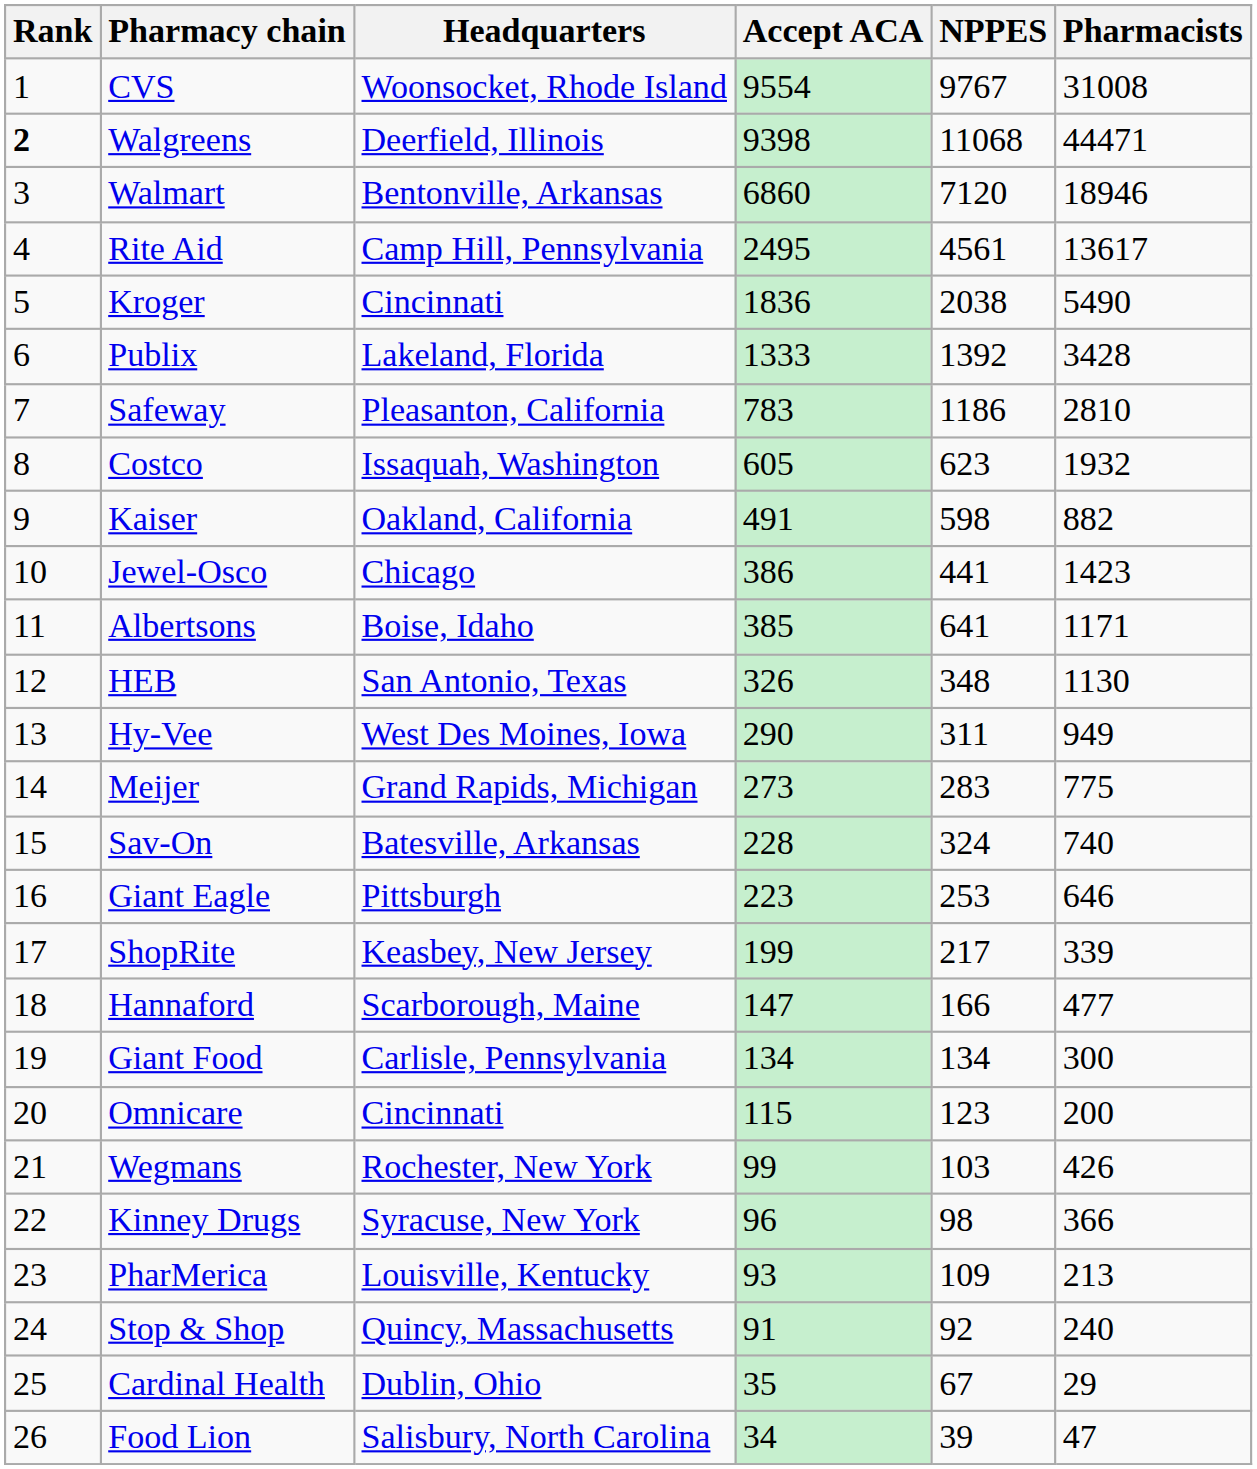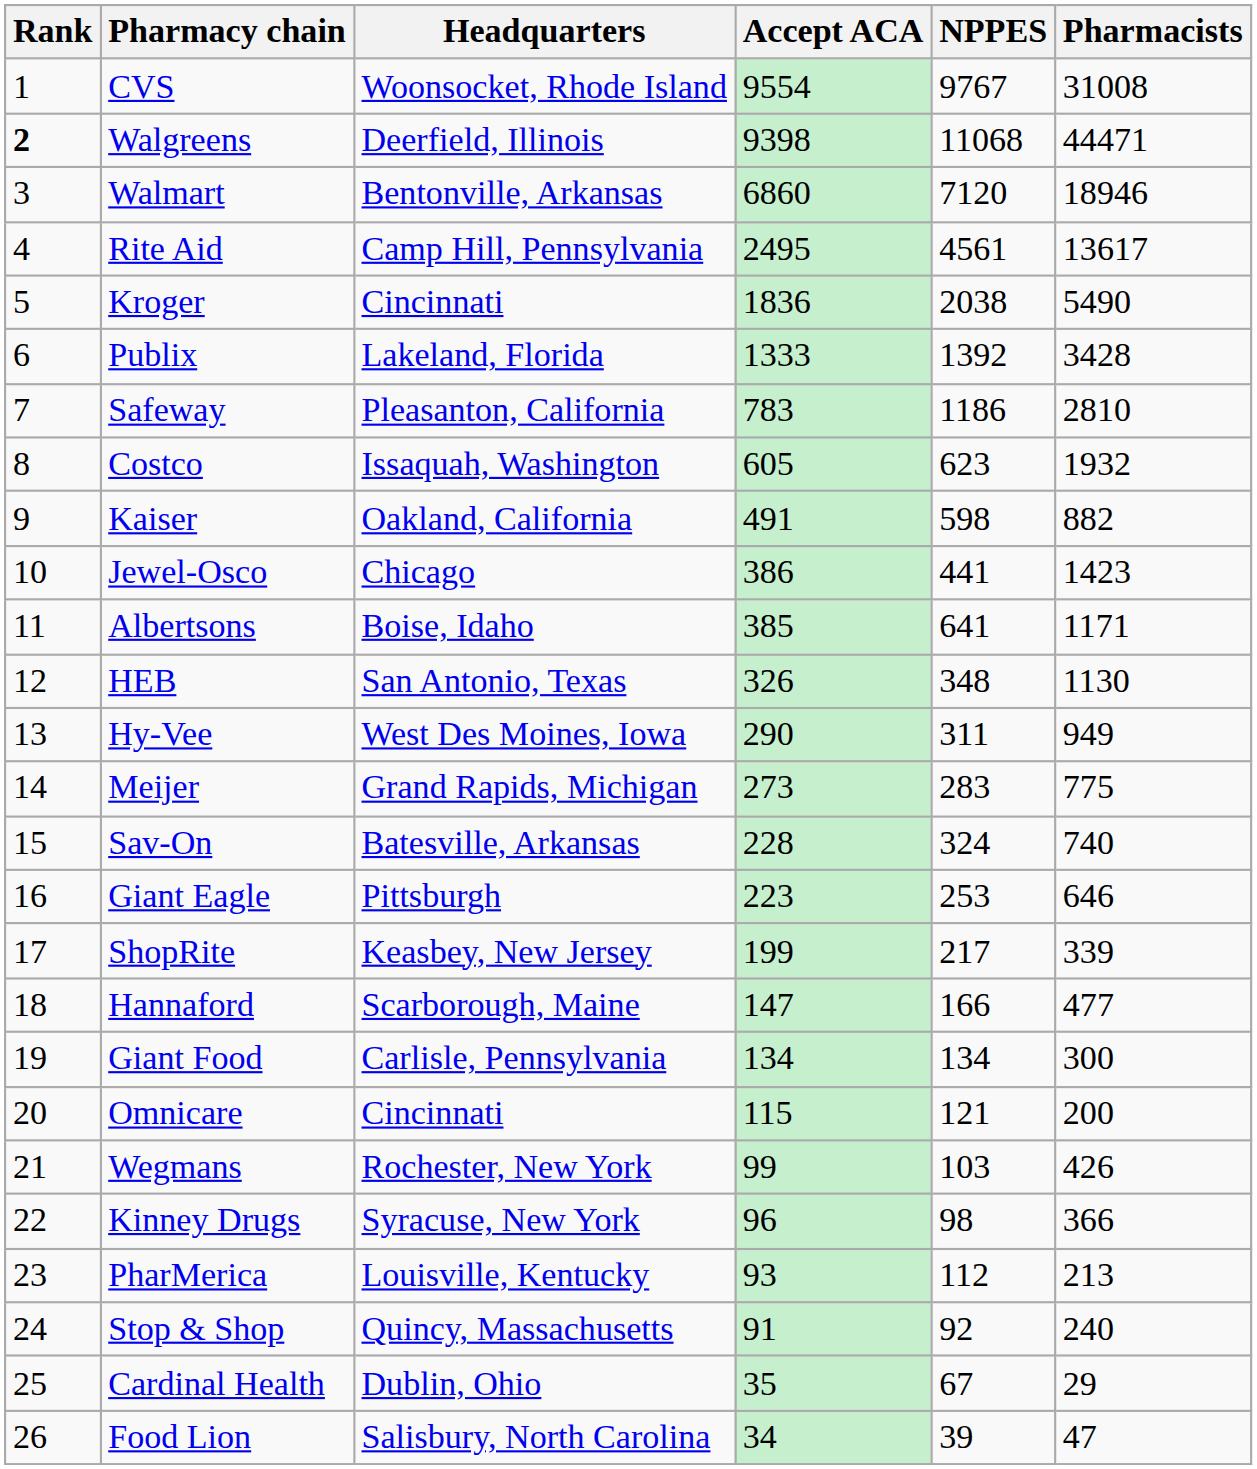 <table class="wikitable sortable">
 <tr>
 <th>Rank</th>
 <th>Pharmacy chain</th>
 <th>Headquarters</th>
 <th>Accept ACA</th>
 <th>NPPES</th>
 <th>Pharmacists</th>
 </tr>
 <tr>
 <td>1</td>
 <td><a href='#'>CVS</a></td>
 <td><a href='#'>Woonsocket, Rhode Island</a></td>
 <td style="background-color:#c6efce;">9554</td>
 <td>9767</td>
 <td>31008</td>
 </tr>
 <tr>
 <td><strong>2</strong></td>
 <td><a href='#'>Walgreens</a></td>
 <td><a href='#'>Deerfield, Illinois</a></td>
 <td style="background-color:#c6efce;">9398</td>
 <td>11068</td>
 <td>44471</td>
 </tr>
 <tr>
 <td>3</td>
 <td><a href='#'>Walmart</a></td>
 <td><a href='#'>Bentonville, Arkansas</a></td>
 <td style="background-color:#c6efce;">6860</td>
 <td>7120</td>
 <td>18946</td>
 </tr>
 <tr>
 <td>4</td>
 <td><a href='#'>Rite Aid</a></td>
 <td><a href='#'>Camp Hill, Pennsylvania</a></td>
 <td style="background-color:#c6efce;">2495</td>
 <td>4561</td>
 <td>13617</td>
 </tr>
 <tr>
 <td>5</td>
 <td><a href='#'>Kroger</a></td>
 <td><a href='#'>Cincinnati</a></td>
 <td style="background-color:#c6efce;">1836</td>
 <td>2038</td>
 <td>5490</td>
 </tr>
 <tr>
 <td>6</td>
 <td><a href='#'>Publix</a></td>
 <td><a href='#'>Lakeland, Florida</a></td>
 <td style="background-color:#c6efce;">1333</td>
 <td>1392</td>
 <td>3428</td>
 </tr>
 <tr>
 <td>7</td>
 <td><a href='#'>Safeway</a></td>
 <td><a href='#'>Pleasanton, California</a></td>
 <td style="background-color:#c6efce;">783</td>
 <td>1186</td>
 <td>2810</td>
 </tr>
 <tr>
 <td>8</td>
 <td><a href='#'>Costco</a></td>
 <td><a href='#'>Issaquah, Washington</a></td>
 <td style="background-color:#c6efce;">605</td>
 <td>623</td>
 <td>1932</td>
 </tr>
 <tr>
 <td>9</td>
 <td><a href='#'>Kaiser</a></td>
 <td><a href='#'>Oakland, California</a></td>
 <td style="background-color:#c6efce;">491</td>
 <td>598</td>
 <td>882</td>
 </tr>
 <tr>
 <td>10</td>
 <td><a href='#'>Jewel-Osco</a></td>
 <td><a href='#'>Chicago</a></td>
 <td style="background-color:#c6efce;">386</td>
 <td>441</td>
 <td>1423</td>
 </tr>
 <tr>
 <td>11</td>
 <td><a href='#'>Albertsons</a></td>
 <td><a href='#'>Boise, Idaho</a></td>
 <td style="background-color:#c6efce;">385</td>
 <td>641</td>
 <td>1171</td>
 </tr>
 <tr>
 <td>12</td>
 <td><a href='#'>HEB</a></td>
 <td><a href='#'>San Antonio, Texas</a></td>
 <td style="background-color:#c6efce;">326</td>
 <td>348</td>
 <td>1130</td>
 </tr>
 <tr>
 <td>13</td>
 <td><a href='#'>Hy-Vee</a></td>
 <td><a href='#'>West Des Moines, Iowa</a></td>
 <td style="background-color:#c6efce;">290</td>
 <td>311</td>
 <td>949</td>
 </tr>
 <tr>
 <td>14</td>
 <td><a href='#'>Meijer</a></td>
 <td><a href='#'>Grand Rapids, Michigan</a></td>
 <td style="background-color:#c6efce;">273</td>
 <td>283</td>
 <td>775</td>
 </tr>
 <tr>
 <td>15</td>
 <td><a href='#'>Sav-On</a></td>
 <td><a href='#'>Batesville, Arkansas</a></td>
 <td style="background-color:#c6efce;">228</td>
 <td>324</td>
 <td>740</td>
 </tr>
 <tr>
 <td>16</td>
 <td><a href='#'>Giant Eagle</a></td>
 <td><a href='#'>Pittsburgh</a></td>
 <td style="background-color:#c6efce;">223</td>
 <td>253</td>
 <td>646</td>
 </tr>
 <tr>
 <td>17</td>
 <td><a href='#'>ShopRite</a></td>
 <td><a href='#'>Keasbey, New Jersey</a></td>
 <td style="background-color:#c6efce;">199</td>
 <td>217</td>
 <td>339</td>
 </tr>
 <tr>
 <td>18</td>
 <td><a href='#'>Hannaford</a></td>
 <td><a href='#'>Scarborough, Maine</a></td>
 <td style="background-color:#c6efce;">147</td>
 <td>166</td>
 <td>477</td>
 </tr>
 <tr>
 <td>19</td>
 <td><a href='#'>Giant Food</a></td>
 <td><a href='#'>Carlisle, Pennsylvania</a></td>
 <td style="background-color:#c6efce;">134</td>
 <td>134</td>
 <td>300</td>
 </tr>
 <tr>
 <td>20</td>
 <td><a href='#'>Omnicare</a></td>
 <td><a href='#'>Cincinnati</a></td>
 <td style="background-color:#c6efce;">115</td>
-<td>123</td>
+<td>121</td>
 <td>200</td>
 </tr>
 <tr>
 <td>21</td>
 <td><a href='#'>Wegmans</a></td>
 <td><a href='#'>Rochester, New York</a></td>
 <td style="background-color:#c6efce;">99</td>
 <td>103</td>
 <td>426</td>
 </tr>
 <tr>
 <td>22</td>
 <td><a href='#'>Kinney Drugs</a></td>
 <td><a href='#'>Syracuse, New York</a></td>
 <td style="background-color:#c6efce;">96</td>
 <td>98</td>
 <td>366</td>
 </tr>
 <tr>
 <td>23</td>
 <td><a href='#'>PharMerica</a></td>
 <td><a href='#'>Louisville, Kentucky</a></td>
 <td style="background-color:#c6efce;">93</td>
-<td>109</td>
+<td>112</td>
 <td>213</td>
 </tr>
 <tr>
 <td>24</td>
 <td><a href='#'>Stop & Shop</a></td>
 <td><a href='#'>Quincy, Massachusetts</a></td>
 <td style="background-color:#c6efce;">91</td>
 <td>92</td>
 <td>240</td>
 </tr>
 <tr>
 <td>25</td>
 <td><a href='#'>Cardinal Health</a></td>
 <td><a href='#'>Dublin, Ohio</a></td>
 <td style="background-color:#c6efce;">35</td>
 <td>67</td>
 <td>29</td>
 </tr>
 <tr>
 <td>26</td>
 <td><a href='#'>Food Lion</a></td>
 <td><a href='#'>Salisbury, North Carolina</a></td>
 <td style="background-color:#c6efce;">34</td>
 <td>39</td>
 <td>47</td>
 </tr>
 </table>
